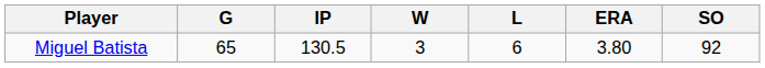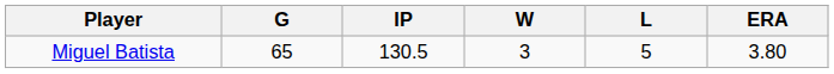 <table class="wikitable sortable">
 <tr>
 <th bgcolor="#DDDDFF" width="16%">Player</th>
 <th bgcolor="#DDDDFF" width="9%">G</th>
 <th bgcolor="#DDDDFF" width="9%">IP</th>
 <th bgcolor="#DDDDFF" width="9%">W</th>
 <th bgcolor="#DDDDFF" width="9%">L</th>
 <th bgcolor="#DDDDFF" width="9%">ERA</th>
-<th bgcolor="#DDDDFF" width="9%">SO</th>
 </tr>
 <tr align=center>
 <td><a href='#'>Miguel Batista</a></td>
 <td>65</td>
 <td>130.5</td>
 <td>3</td>
-<td>6</td>
+<td>5</td>
 <td>3.80</td>
-<td>92</td>
 </tr>
 </table>
